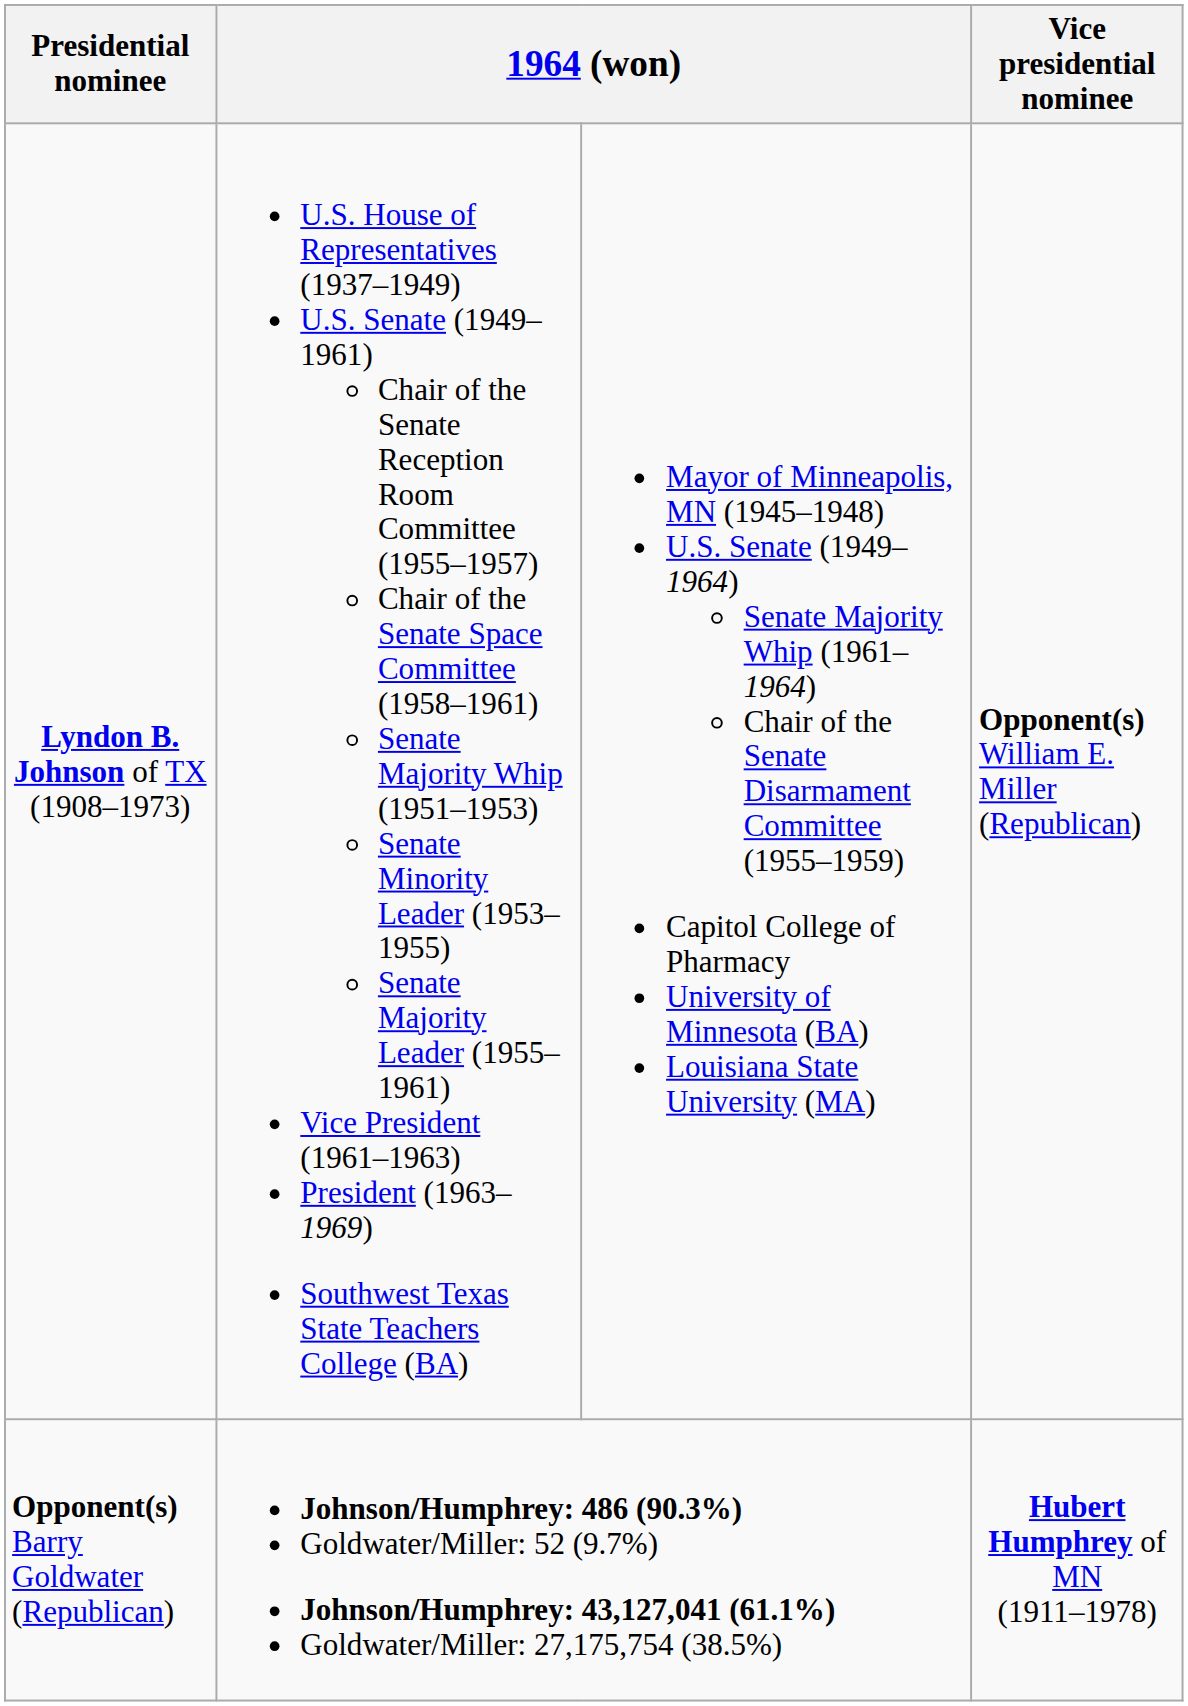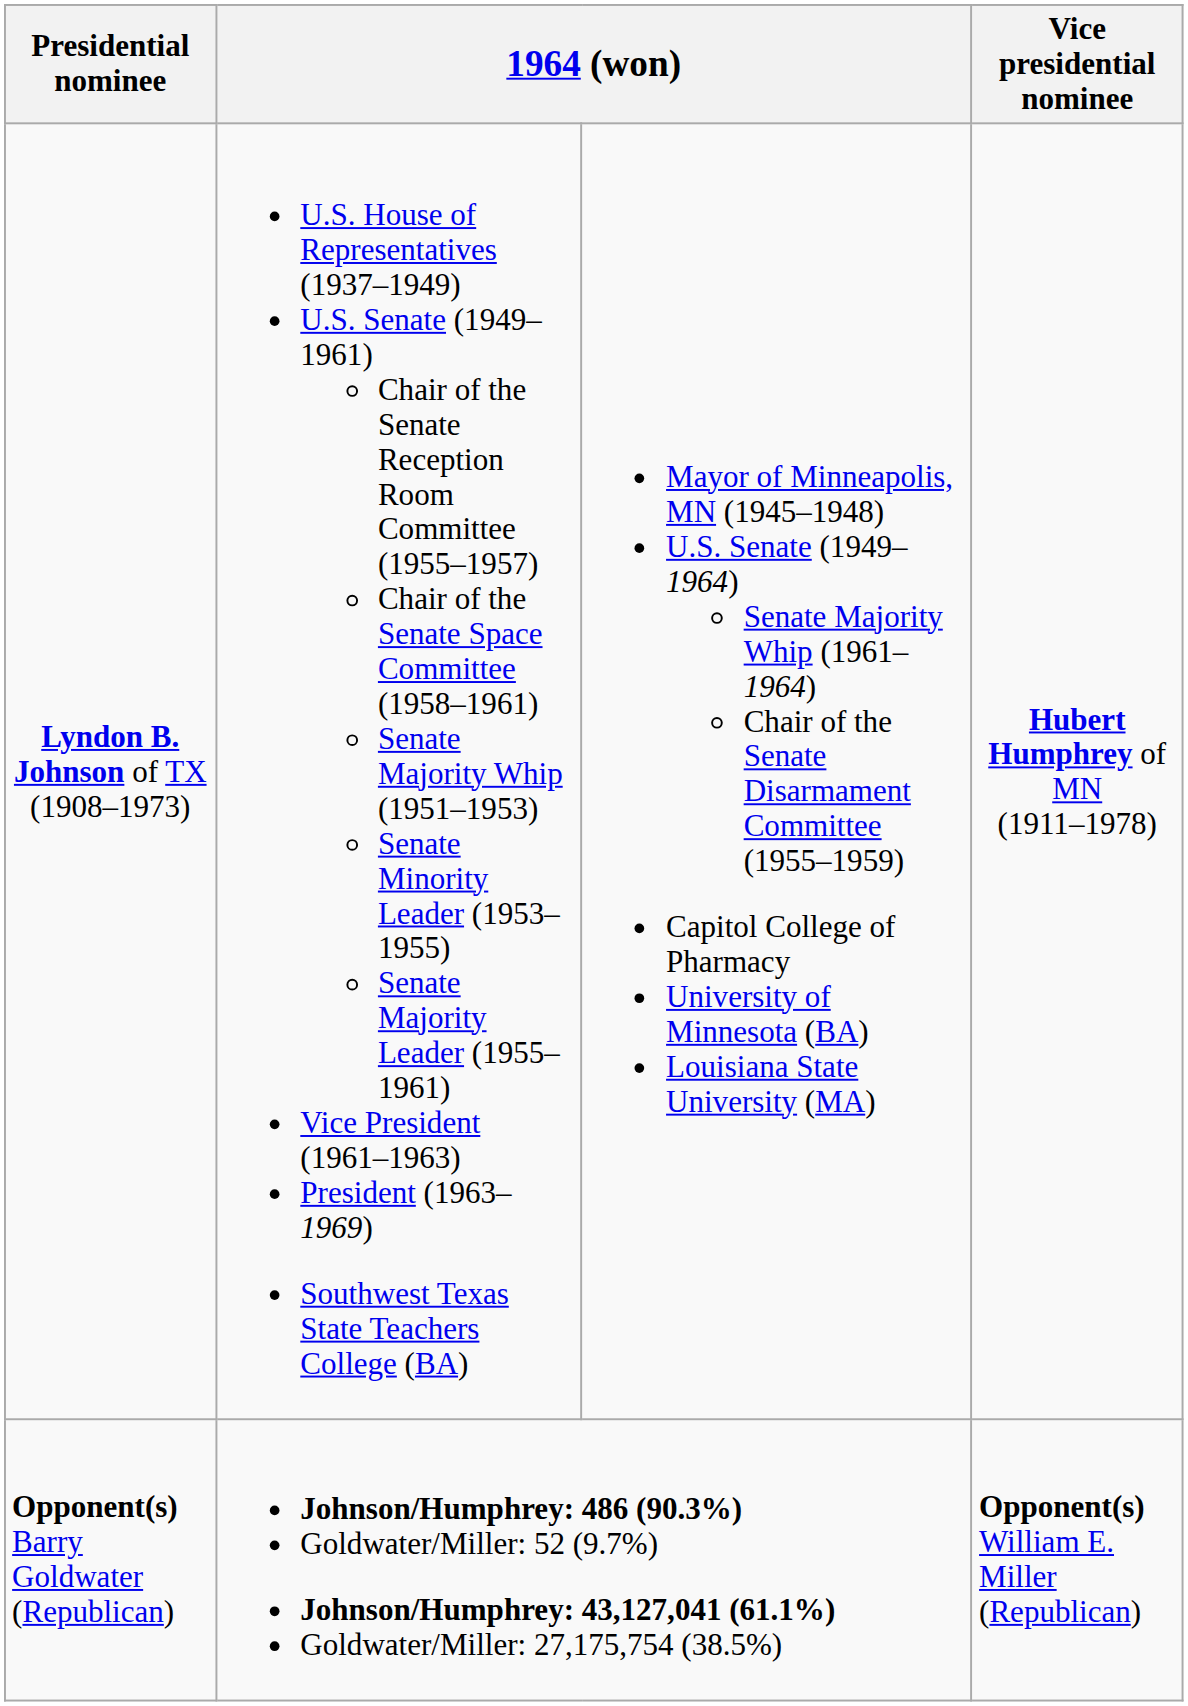 <table class="wikitable">
 <tr>
 <th width=190>Presidential<br>nominee</th>
 <th colspan=2><big><a href='#'>1964</a> (won)</big></th>
 <th width=190>Vice presidential<br>nominee</th>
 </tr>
 <tr>
 <td style="text-align:center;"><strong><a href='#'>Lyndon B. Johnson</a></strong> of <a href='#'>TX</a><br>(1908–1973)<br></td>
 <td width=350><br><ul><li><a href='#'>U.S. House of Representatives</a> (1937–1949)</li><li><a href='#'>U.S. Senate</a> (1949–1961)<ul><li>Chair of the Senate Reception Room Committee (1955–1957)</li><li>Chair of the <a href='#'>Senate Space Committee</a> (1958–1961)</li><li><a href='#'>Senate Majority Whip</a> (1951–1953)</li><li><a href='#'>Senate Minority Leader</a> (1953–1955)</li><li><a href='#'>Senate Majority Leader</a> (1955–1961)</li></ul></li><li><a href='#'>Vice President</a> (1961–1963)</li><li><a href='#'>President</a> (1963–<em>1969</em>)</li></ul><ul><li><a href='#'>Southwest Texas State Teachers College</a> (<a href='#'>BA</a>)</li></ul></td>
 <td width=350><br><ul><li><a href='#'>Mayor of Minneapolis, MN</a> (1945–1948)</li><li><a href='#'>U.S. Senate</a> (1949–<em>1964</em>)<ul><li><a href='#'>Senate Majority Whip</a> (1961–<em>1964</em>)</li><li>Chair of the <a href='#'>Senate Disarmament Committee</a> (1955–1959)</li></ul></li></ul><ul><li>Capitol College of Pharmacy</li><li><a href='#'>University of Minnesota</a> (<a href='#'>BA</a>)</li><li><a href='#'>Louisiana State University</a> (<a href='#'>MA</a>)</li></ul></td>
-<td><strong>Opponent(s)</strong><br><a href='#'>William E. Miller</a> (<a href='#'>Republican</a>)</td>
+<td style="text-align:center;"><strong><a href='#'>Hubert Humphrey</a></strong> of <a href='#'>MN</a><br>(1911–1978)<br></td>
 </tr>
 <tr>
 <td><strong>Opponent(s)</strong><br><a href='#'>Barry Goldwater</a> (<a href='#'>Republican</a>)</td>
 <td colspan=2><br><ul><li><strong>Johnson/Humphrey: 486 (90.3%)</strong></li><li>Goldwater/Miller: 52 (9.7%)</li></ul><ul><li><strong>Johnson/Humphrey: 43,127,041 (61.1%)</strong></li><li>Goldwater/Miller: 27,175,754 (38.5%)</li></ul></td>
-<td style="text-align:center;"><strong><a href='#'>Hubert Humphrey</a></strong> of <a href='#'>MN</a><br>(1911–1978)<br></td>
+<td><strong>Opponent(s)</strong><br><a href='#'>William E. Miller</a> (<a href='#'>Republican</a>)</td>
 </tr>
 </table>
